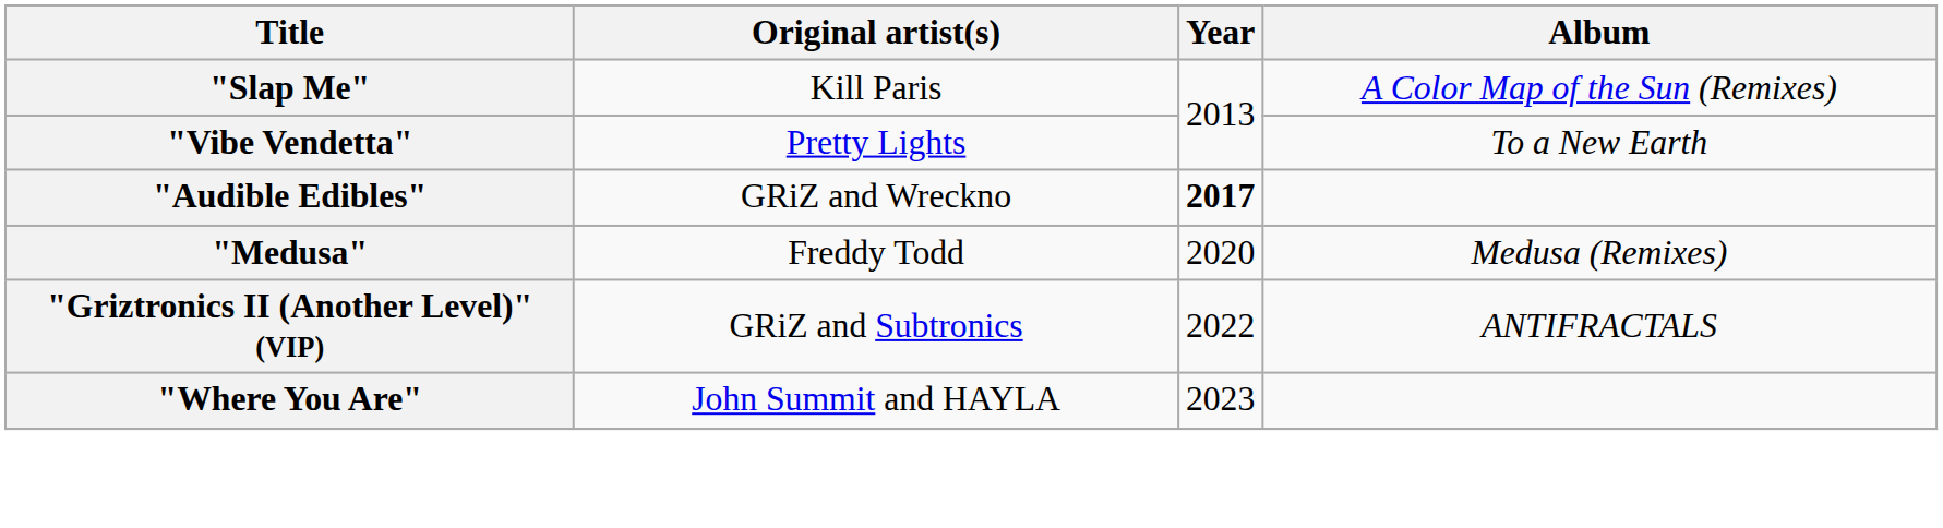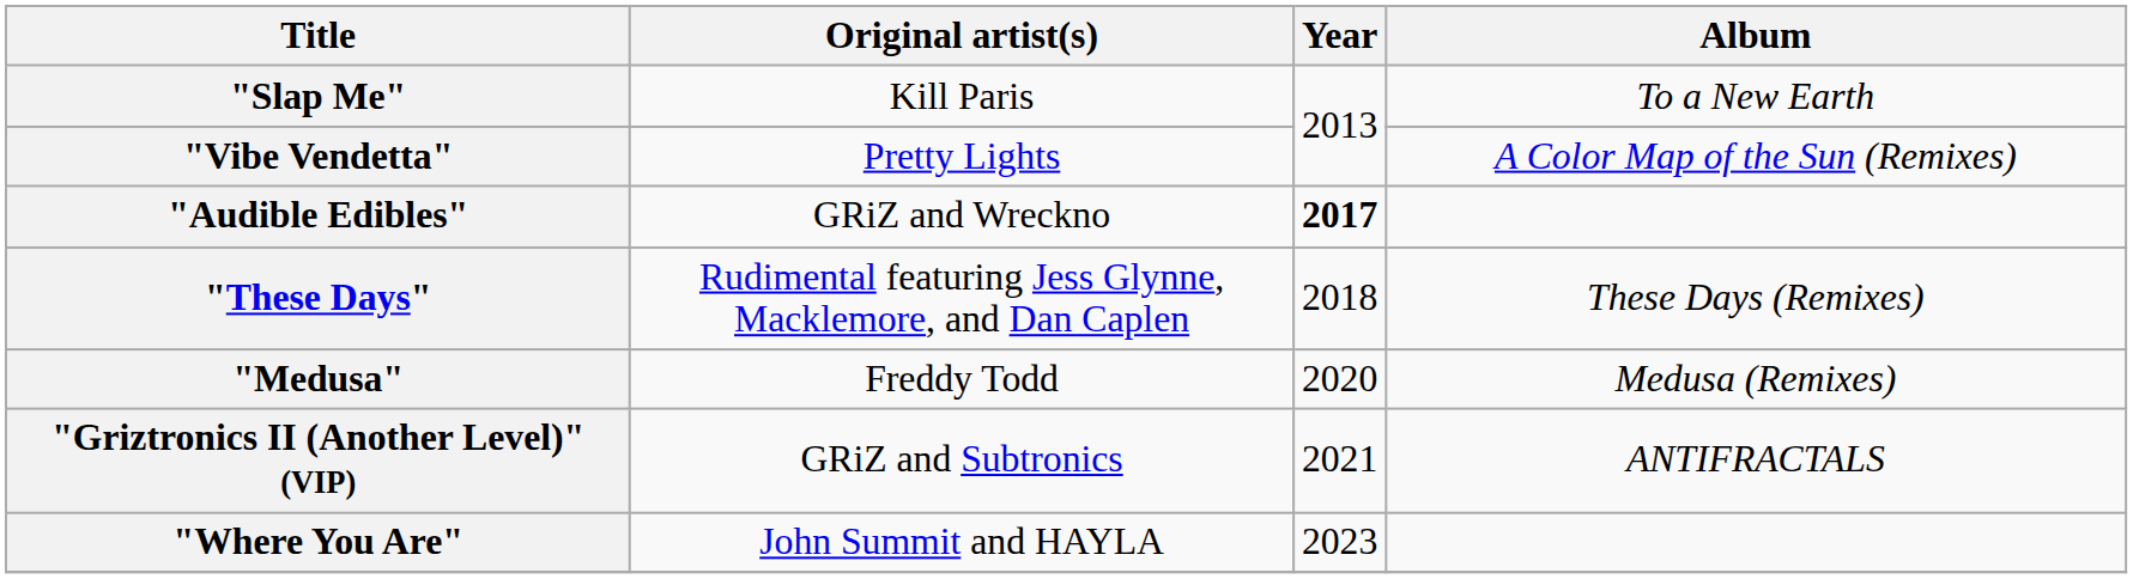 <table class="wikitable plainrowheaders" style="text-align:center;">
 <tr>
 <th scope="col" style="width:16em;">Title</th>
 <th scope="col" style="width:17em;">Original artist(s)</th>
 <th scope="col" style="width:1em;">Year</th>
 <th scope="col" style="width:19em;">Album</th>
 </tr>
 <tr>
 <th scope="row">"Slap Me"</th>
 <td>Kill Paris</td>
 <td rowspan="2">2013</td>
-<td><em><a href='#'>A Color Map of the Sun</a> (Remixes)</em></td>
+<td><em>To a New Earth</em></td>
 </tr>
 <tr>
 <th scope="row">"Vibe Vendetta"</th>
 <td><a href='#'>Pretty Lights</a></td>
-<td><em>To a New Earth</em></td>
+<td><em><a href='#'>A Color Map of the Sun</a> (Remixes)</em></td>
 </tr>
 <tr>
 <th scope="row">"Audible Edibles"</th>
 <td>GRiZ and Wreckno</td>
 <td><strong>2017</strong></td>
 <td></td>
+</tr>
+<tr>
+<th scope="row">"<a href='#'>These Days</a>"</th>
+<td><a href='#'>Rudimental</a> featuring <a href='#'>Jess Glynne</a>, <a href='#'>Macklemore</a>, and <a href='#'>Dan Caplen</a></td>
+<td>2018</td>
+<td><em>These Days (Remixes)</em></td>
 </tr>
 <tr>
 <th scope="row">"Medusa"</th>
 <td>Freddy Todd</td>
 <td>2020</td>
 <td><em>Medusa (Remixes)</em></td>
 </tr>
 <tr>
 <th scope="row">"Griztronics II (Another Level)" <small>(VIP)</small></th>
 <td>GRiZ and <a href='#'>Subtronics</a></td>
-<td>2022</td>
+<td>2021</td>
 <td><em>ANTIFRACTALS</em></td>
 </tr>
 <tr>
 <th scope="row">"Where You Are"</th>
 <td><a href='#'>John Summit</a> and HAYLA</td>
 <td>2023</td>
 <td></td>
 </tr>
 <tr>
 </tr>
 </table>
